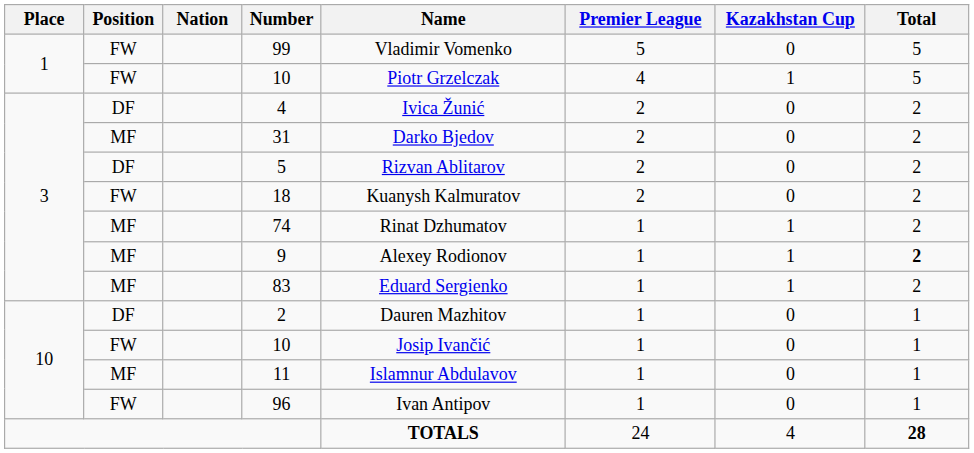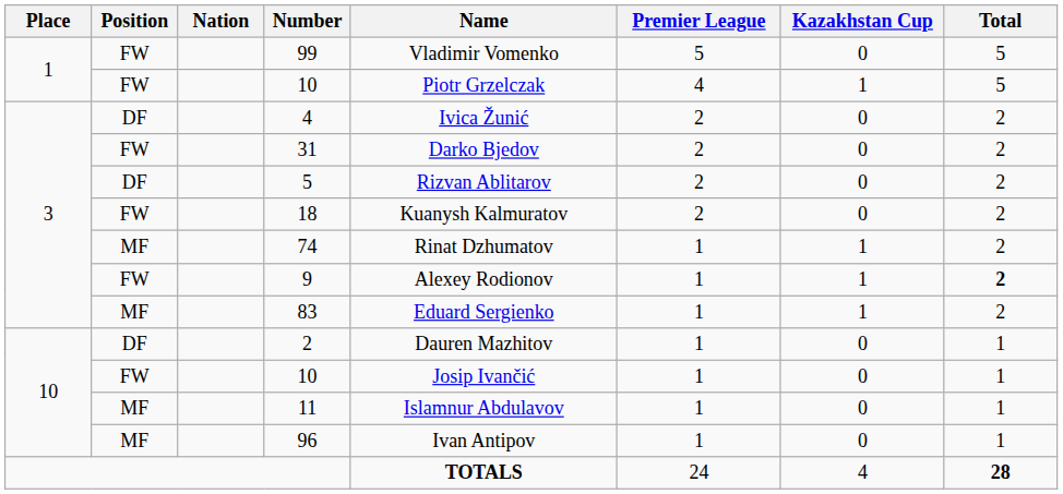 <table class="wikitable" style="font-size: 95%; text-align: center;">
 <tr>
 <th width=60>Place</th>
 <th width=60>Position</th>
 <th width=60>Nation</th>
 <th width=60>Number</th>
 <th width=200>Name</th>
 <th width=120><a href='#'>Premier League</a></th>
 <th width=120><a href='#'>Kazakhstan Cup</a></th>
 <th width=80><strong>Total</strong></th>
 </tr>
 <tr>
 <td rowspan="2">1</td>
 <td>FW</td>
 <td></td>
 <td>99</td>
 <td>Vladimir Vomenko</td>
 <td>5</td>
 <td>0</td>
 <td>5</td>
 </tr>
 <tr>
 <td>FW</td>
 <td></td>
 <td>10</td>
 <td><a href='#'>Piotr Grzelczak</a></td>
 <td>4</td>
 <td>1</td>
 <td>5</td>
 </tr>
 <tr>
 <td rowspan="7">3</td>
 <td>DF</td>
 <td></td>
 <td>4</td>
 <td><a href='#'>Ivica Žunić</a></td>
 <td>2</td>
 <td>0</td>
 <td>2</td>
 </tr>
 <tr>
-<td>MF</td>
+<td>FW</td>
 <td></td>
 <td>31</td>
 <td><a href='#'>Darko Bjedov</a></td>
 <td>2</td>
 <td>0</td>
 <td>2</td>
 </tr>
 <tr>
 <td>DF</td>
 <td></td>
 <td>5</td>
 <td><a href='#'>Rizvan Ablitarov</a></td>
 <td>2</td>
 <td>0</td>
 <td>2</td>
 </tr>
 <tr>
 <td>FW</td>
 <td></td>
 <td>18</td>
 <td>Kuanysh Kalmuratov</td>
 <td>2</td>
 <td>0</td>
 <td>2</td>
 </tr>
 <tr>
 <td>MF</td>
 <td></td>
 <td>74</td>
 <td>Rinat Dzhumatov</td>
 <td>1</td>
 <td>1</td>
 <td>2</td>
 </tr>
 <tr>
-<td>MF</td>
+<td>FW</td>
 <td></td>
 <td>9</td>
 <td>Alexey Rodionov</td>
 <td>1</td>
 <td>1</td>
 <td><strong>2</strong></td>
 </tr>
 <tr>
 <td>MF</td>
 <td></td>
 <td>83</td>
 <td><a href='#'>Eduard Sergienko</a></td>
 <td>1</td>
 <td>1</td>
 <td>2</td>
 </tr>
 <tr>
 <td rowspan="4">10</td>
 <td>DF</td>
 <td></td>
 <td>2</td>
 <td>Dauren Mazhitov</td>
 <td>1</td>
 <td>0</td>
 <td>1</td>
 </tr>
 <tr>
 <td>FW</td>
 <td></td>
 <td>10</td>
 <td><a href='#'>Josip Ivančić</a></td>
 <td>1</td>
 <td>0</td>
 <td>1</td>
 </tr>
 <tr>
 <td>MF</td>
 <td></td>
 <td>11</td>
 <td><a href='#'>Islamnur Abdulavov</a></td>
 <td>1</td>
 <td>0</td>
 <td>1</td>
 </tr>
 <tr>
-<td>FW</td>
+<td>MF</td>
 <td></td>
 <td>96</td>
 <td>Ivan Antipov</td>
 <td>1</td>
 <td>0</td>
 <td>1</td>
 </tr>
 <tr>
 <td colspan="4"></td>
 <td><strong>TOTALS</strong></td>
 <td>24</td>
 <td>4</td>
 <td><strong>28</strong></td>
 </tr>
 </table>
